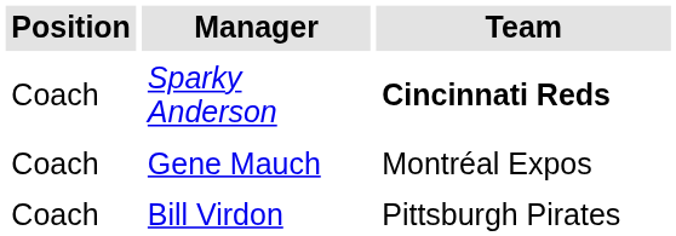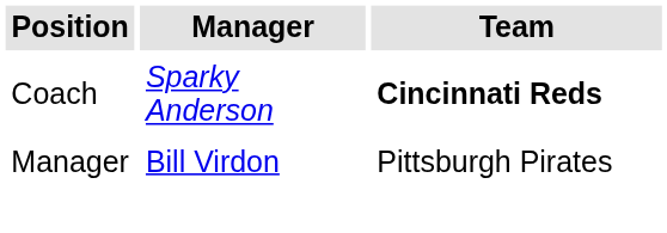 <table border="0" cellspacing="3" cellpadding="3">
 <tr style="background: #e3e3e3;">
 <th width="50">Position</th>
 <th width="115">Manager</th>
 <th width="150">Team</th>
 </tr>
 <tr>
 <td>Coach</td>
 <td><em><a href='#'>Sparky Anderson</a></em></td>
 <td><strong>Cincinnati Reds</strong></td>
 </tr>
 <tr>
-<td>Coach</td>
-<td><a href='#'>Gene Mauch</a></td>
-<td>Montréal Expos</td>
-</tr>
-<tr>
-<td>Coach</td>
+<td>Manager</td>
 <td><a href='#'>Bill Virdon</a></td>
 <td>Pittsburgh Pirates</td>
 </tr>
 </table>
